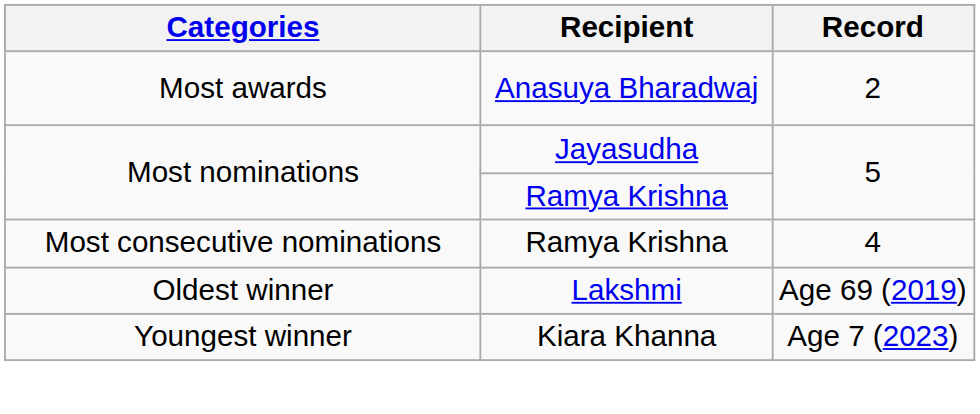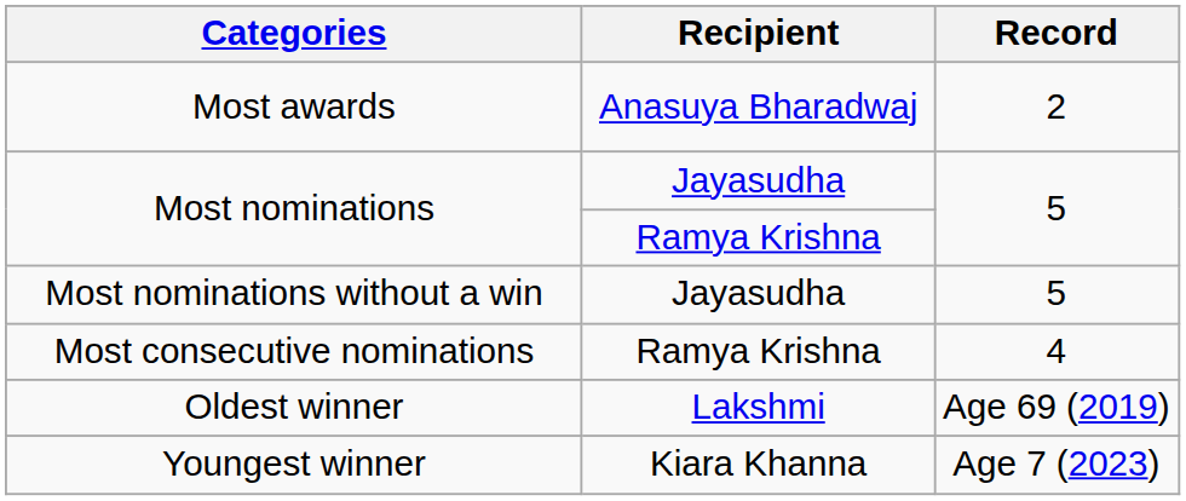 <table class="wikitable" style="text-align: center">
 <tr>
 <th width="25"><strong><a href='#'>Categories</a></strong></th>
 <th width="100">Recipient</th>
 <th>Record</th>
 </tr>
 <tr style="height:2.5em;">
 <td width="250">Most awards</td>
 <td width="150"><a href='#'>Anasuya Bharadwaj</a></td>
 <td>2</td>
 </tr>
 <tr>
 <td rowspan="2">Most nominations</td>
 <td><a href='#'>Jayasudha</a></td>
 <td rowspan="2">5</td>
 </tr>
 <tr>
 <td><a href='#'>Ramya Krishna</a></td>
 </tr>
 <tr>
+<td>Most nominations without a win</td>
+<td>Jayasudha</td>
+<td>5</td>
+</tr>
+<tr>
 <td>Most consecutive nominations</td>
 <td>Ramya Krishna</td>
 <td>4</td>
 </tr>
 <tr>
 <td>Oldest winner</td>
 <td><a href='#'>Lakshmi</a></td>
 <td>Age 69 (<a href='#'>2019</a>)</td>
 </tr>
 <tr>
 <td>Youngest winner</td>
 <td>Kiara Khanna</td>
 <td>Age 7 (<a href='#'>2023</a>)</td>
 </tr>
 </table>
